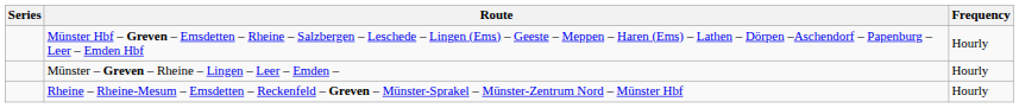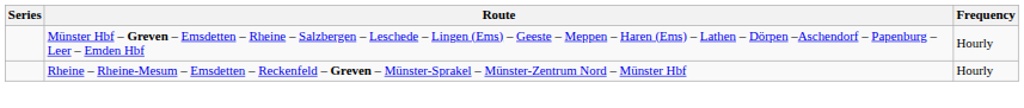 <table class="wikitable vatop">
 <tr>
 <th>Series</th>
 <th>Route</th>
 <th>Frequency</th>
 </tr>
 <tr>
 <td></td>
 <td><a href='#'>Münster Hbf</a> – <strong>Greven</strong> – <a href='#'>Emsdetten</a> – <a href='#'>Rheine</a> – <a href='#'>Salzbergen</a> – <a href='#'>Leschede</a> – <a href='#'>Lingen (Ems)</a> – <a href='#'>Geeste</a> – <a href='#'>Meppen</a> – <a href='#'>Haren (Ems)</a> – <a href='#'>Lathen</a> – <a href='#'>Dörpen</a> –<a href='#'>Aschendorf</a> – <a href='#'>Papenburg</a> – <a href='#'>Leer</a> – <a href='#'>Emden Hbf</a></td>
 <td>Hourly</td>
 </tr>
 <tr>
 <td></td>
-<td>Münster – <strong>Greven</strong> – Rheine – <a href='#'>Lingen</a> – <a href='#'>Leer</a> – <a href='#'>Emden</a> – </td>
-<td>Hourly</td>
-</tr>
-<tr>
-<td></td>
 <td><a href='#'>Rheine</a> – <a href='#'>Rheine-Mesum</a> – <a href='#'>Emsdetten</a> – <a href='#'>Reckenfeld</a> – <strong>Greven</strong> – <a href='#'>Münster-Sprakel</a> – <a href='#'>Münster-Zentrum Nord</a> – <a href='#'>Münster Hbf</a></td>
 <td>Hourly</td>
 </tr>
 </table>
